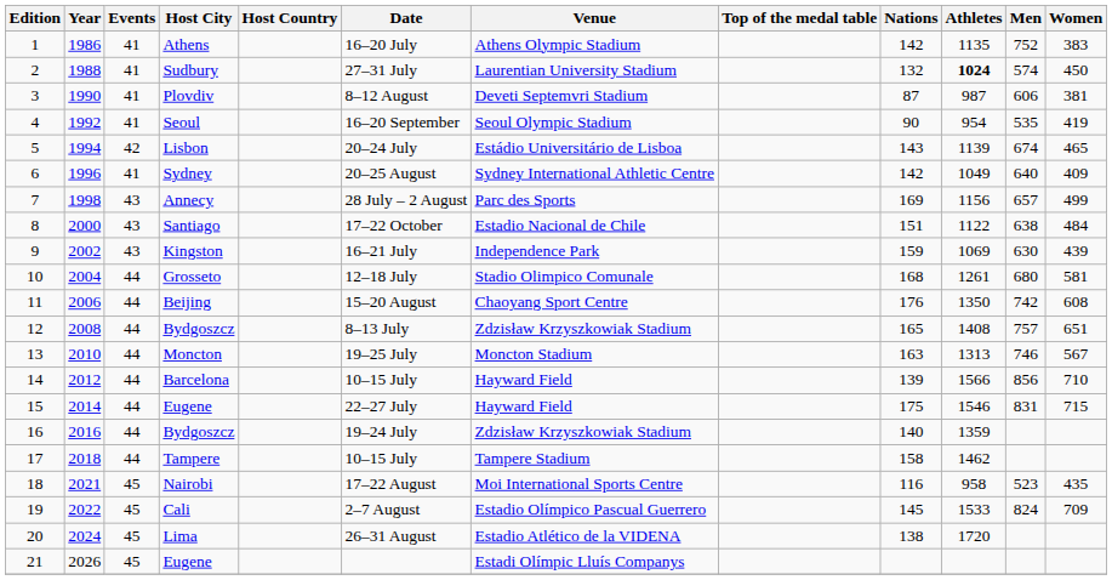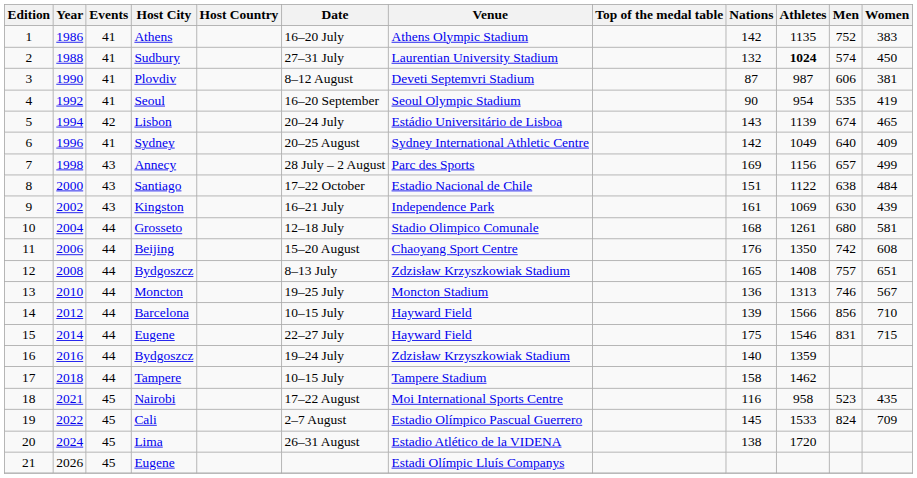 <table class="wikitable sortable">
 <tr>
 <th>Edition</th>
 <th>Year</th>
 <th>Events</th>
 <th>Host City</th>
 <th>Host Country</th>
 <th>Date</th>
 <th>Venue</th>
 <th>Top of the medal table</th>
 <th>Nations</th>
 <th>Athletes</th>
 <th>Men</th>
 <th>Women</th>
 </tr>
 <tr>
 <td align=center>1</td>
 <td align=center><a href='#'>1986</a></td>
 <td align=center>41</td>
 <td><a href='#'>Athens</a></td>
 <td></td>
 <td>16–20 July</td>
 <td><a href='#'>Athens Olympic Stadium</a></td>
 <td></td>
 <td align=center>142</td>
 <td align=center>1135</td>
 <td align=center>752</td>
 <td align=center>383</td>
 </tr>
 <tr>
 <td align=center>2</td>
 <td align=center><a href='#'>1988</a></td>
 <td align=center>41</td>
 <td><a href='#'>Sudbury</a></td>
 <td></td>
 <td>27–31 July</td>
 <td><a href='#'>Laurentian University Stadium</a></td>
 <td></td>
 <td align=center>132</td>
 <td align=center><strong>1024</strong></td>
 <td align=center>574</td>
 <td align=center>450</td>
 </tr>
 <tr>
 <td align=center>3</td>
 <td align=center><a href='#'>1990</a></td>
 <td align=center>41</td>
 <td><a href='#'>Plovdiv</a></td>
 <td></td>
 <td>8–12 August</td>
 <td><a href='#'>Deveti Septemvri Stadium</a></td>
 <td></td>
 <td align=center>87</td>
 <td align=center>987</td>
 <td align=center>606</td>
 <td align=center>381</td>
 </tr>
 <tr>
 <td align=center>4</td>
 <td align=center><a href='#'>1992</a></td>
 <td align=center>41</td>
 <td><a href='#'>Seoul</a></td>
 <td></td>
 <td>16–20 September</td>
 <td><a href='#'>Seoul Olympic Stadium</a></td>
 <td></td>
 <td align=center>90</td>
 <td align=center>954</td>
 <td align=center>535</td>
 <td align=center>419</td>
 </tr>
 <tr>
 <td align=center>5</td>
 <td align=center><a href='#'>1994</a></td>
 <td align=center>42</td>
 <td><a href='#'>Lisbon</a></td>
 <td></td>
 <td>20–24 July</td>
 <td><a href='#'>Estádio Universitário de Lisboa</a></td>
 <td></td>
 <td align=center>143</td>
 <td align=center>1139</td>
 <td align=center>674</td>
 <td align=center>465</td>
 </tr>
 <tr>
 <td align=center>6</td>
 <td align=center><a href='#'>1996</a></td>
 <td align=center>41</td>
 <td><a href='#'>Sydney</a></td>
 <td></td>
 <td>20–25 August</td>
 <td><a href='#'>Sydney International Athletic Centre</a></td>
 <td></td>
 <td align=center>142</td>
 <td align=center>1049</td>
 <td align=center>640</td>
 <td align=center>409</td>
 </tr>
 <tr>
 <td align=center>7</td>
 <td align=center><a href='#'>1998</a></td>
 <td align=center>43</td>
 <td><a href='#'>Annecy</a></td>
 <td></td>
 <td>28 July – 2 August</td>
 <td><a href='#'>Parc des Sports</a></td>
 <td></td>
 <td align=center>169</td>
 <td align=center>1156</td>
 <td align=center>657</td>
 <td align=center>499</td>
 </tr>
 <tr>
 <td align=center>8</td>
 <td align=center><a href='#'>2000</a></td>
 <td align=center>43</td>
 <td><a href='#'>Santiago</a></td>
 <td></td>
 <td>17–22 October</td>
 <td><a href='#'>Estadio Nacional de Chile</a></td>
 <td></td>
 <td align=center>151</td>
 <td align=center>1122</td>
 <td align=center>638</td>
 <td align=center>484</td>
 </tr>
 <tr>
 <td align=center>9</td>
 <td align=center><a href='#'>2002</a></td>
 <td align=center>43</td>
 <td><a href='#'>Kingston</a></td>
 <td></td>
 <td>16–21 July</td>
 <td><a href='#'>Independence Park</a></td>
 <td></td>
-<td align=center>159</td>
+<td align=center>161</td>
 <td align=center>1069</td>
 <td align=center>630</td>
 <td align=center>439</td>
 </tr>
 <tr>
 <td align=center>10</td>
 <td align=center><a href='#'>2004</a></td>
 <td align=center>44</td>
 <td><a href='#'>Grosseto</a></td>
 <td></td>
 <td>12–18 July</td>
 <td><a href='#'>Stadio Olimpico Comunale</a></td>
 <td></td>
 <td align=center>168</td>
 <td align=center>1261</td>
 <td align=center>680</td>
 <td align=center>581</td>
 </tr>
 <tr>
 <td align=center>11</td>
 <td align=center><a href='#'>2006</a></td>
 <td align=center>44</td>
 <td><a href='#'>Beijing</a></td>
 <td></td>
 <td>15–20 August</td>
 <td><a href='#'>Chaoyang Sport Centre</a></td>
 <td></td>
 <td align=center>176</td>
 <td align=center>1350</td>
 <td align=center>742</td>
 <td align=center>608</td>
 </tr>
 <tr>
 <td align=center>12</td>
 <td align=center><a href='#'>2008</a></td>
 <td align=center>44</td>
 <td><a href='#'>Bydgoszcz</a></td>
 <td></td>
 <td>8–13 July</td>
 <td><a href='#'>Zdzisław Krzyszkowiak Stadium</a></td>
 <td></td>
 <td align=center>165</td>
 <td align=center>1408</td>
 <td align=center>757</td>
 <td align=center>651</td>
 </tr>
 <tr>
 <td align=center>13</td>
 <td align=center><a href='#'>2010</a></td>
 <td align=center>44</td>
 <td><a href='#'>Moncton</a></td>
 <td></td>
 <td>19–25 July</td>
 <td><a href='#'>Moncton Stadium</a></td>
 <td></td>
-<td align=center>163</td>
+<td align=center>136</td>
 <td align=center>1313</td>
 <td align=center>746</td>
 <td align=center>567</td>
 </tr>
 <tr>
 <td align=center>14</td>
 <td align=center><a href='#'>2012</a></td>
 <td align=center>44</td>
 <td><a href='#'>Barcelona</a></td>
 <td></td>
 <td>10–15 July</td>
 <td><a href='#'>Hayward Field</a></td>
 <td></td>
 <td align=center>139</td>
 <td align=center>1566</td>
 <td align=center>856</td>
 <td align=center>710</td>
 </tr>
 <tr>
 <td align=center>15</td>
 <td align=center><a href='#'>2014</a></td>
 <td align=center>44</td>
 <td><a href='#'>Eugene</a></td>
 <td></td>
 <td>22–27 July</td>
 <td><a href='#'>Hayward Field</a></td>
 <td></td>
 <td align=center>175</td>
 <td align=center>1546</td>
 <td align=center>831</td>
 <td align=center>715</td>
 </tr>
 <tr>
 <td align=center>16</td>
 <td align=center><a href='#'>2016</a></td>
 <td align=center>44</td>
 <td><a href='#'>Bydgoszcz</a></td>
 <td></td>
 <td>19–24 July</td>
 <td><a href='#'>Zdzisław Krzyszkowiak Stadium</a></td>
 <td></td>
 <td align=center>140</td>
 <td align=center>1359</td>
 <td align=center></td>
 <td align=center></td>
 </tr>
 <tr>
 <td align=center>17</td>
 <td align=center><a href='#'>2018</a></td>
 <td align=center>44</td>
 <td><a href='#'>Tampere</a></td>
 <td></td>
 <td>10–15 July</td>
 <td><a href='#'>Tampere Stadium</a></td>
 <td></td>
 <td align=center>158</td>
 <td align=center>1462</td>
 <td align=center></td>
 <td align=center></td>
 </tr>
 <tr>
 <td align=center>18</td>
 <td align=center><a href='#'>2021</a></td>
 <td align=center>45</td>
 <td><a href='#'>Nairobi</a></td>
 <td></td>
 <td>17–22 August</td>
 <td><a href='#'>Moi International Sports Centre</a></td>
 <td></td>
 <td align=center>116</td>
 <td align=center>958</td>
 <td align=center>523</td>
 <td align=center>435</td>
 </tr>
 <tr>
 <td align=center>19</td>
 <td align=center><a href='#'>2022</a></td>
 <td align=center>45</td>
 <td><a href='#'>Cali</a></td>
 <td></td>
 <td>2–7 August</td>
 <td><a href='#'>Estadio Olímpico Pascual Guerrero</a></td>
 <td></td>
 <td align=center>145</td>
 <td align=center>1533</td>
 <td align=center>824</td>
 <td align=center>709</td>
 </tr>
 <tr>
 <td align=center>20</td>
 <td align=center><a href='#'>2024</a></td>
 <td align=center>45</td>
 <td><a href='#'>Lima</a></td>
 <td></td>
 <td>26–31 August</td>
 <td><a href='#'>Estadio Atlético de la VIDENA</a></td>
 <td></td>
 <td align=center>138</td>
 <td align=center>1720</td>
 <td align=center></td>
 <td align=center></td>
 </tr>
 <tr>
 <td align=center>21</td>
 <td align=center>2026</td>
 <td align=center>45</td>
 <td><a href='#'>Eugene</a></td>
 <td></td>
 <td></td>
 <td><a href='#'>Estadi Olímpic Lluís Companys</a></td>
 <td></td>
 <td></td>
 <td></td>
 <td></td>
 <td></td>
 </tr>
 <tr>
 </tr>
 </table>
